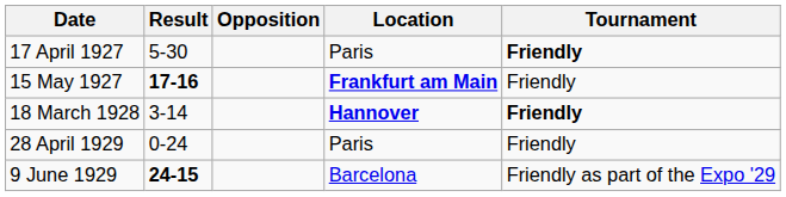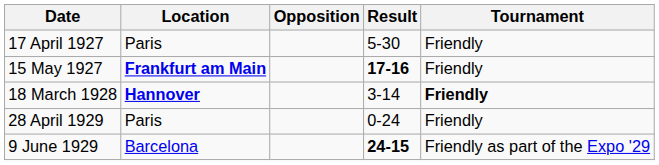 <table class="wikitable">
 <tr style="text-align:left;">
 <th>Date</th>
+<th>Location</th>
+<th>Opposition</th>
 <th>Result</th>
-<th>Opposition</th>
-<th>Location</th>
 <th>Tournament</th>
 </tr>
 <tr>
 <td>17 April 1927</td>
+<td>Paris</td>
+<td></td>
 <td>5-30</td>
-<td></td>
-<td>Paris</td>
-<td><strong>Friendly</strong></td>
+<td>Friendly</td>
 </tr>
 <tr>
 <td>15 May 1927</td>
+<td><strong><a href='#'>Frankfurt am Main</a></strong></td>
+<td></td>
 <td><strong>17-16</strong></td>
-<td></td>
-<td><strong><a href='#'>Frankfurt am Main</a></strong></td>
 <td>Friendly</td>
 </tr>
 <tr>
 <td>18 March 1928</td>
+<td><strong><a href='#'>Hannover</a></strong></td>
+<td></td>
 <td>3-14</td>
-<td></td>
-<td><strong><a href='#'>Hannover</a></strong></td>
 <td><strong>Friendly</strong></td>
 </tr>
 <tr>
 <td>28 April 1929</td>
+<td>Paris</td>
+<td></td>
 <td>0-24</td>
-<td></td>
-<td>Paris</td>
 <td>Friendly</td>
 </tr>
 <tr>
 <td>9 June 1929</td>
+<td><a href='#'>Barcelona</a></td>
+<td></td>
 <td><strong>24-15</strong></td>
-<td></td>
-<td><a href='#'>Barcelona</a></td>
 <td>Friendly as part of the <a href='#'>Expo '29</a></td>
 </tr>
 </table>
